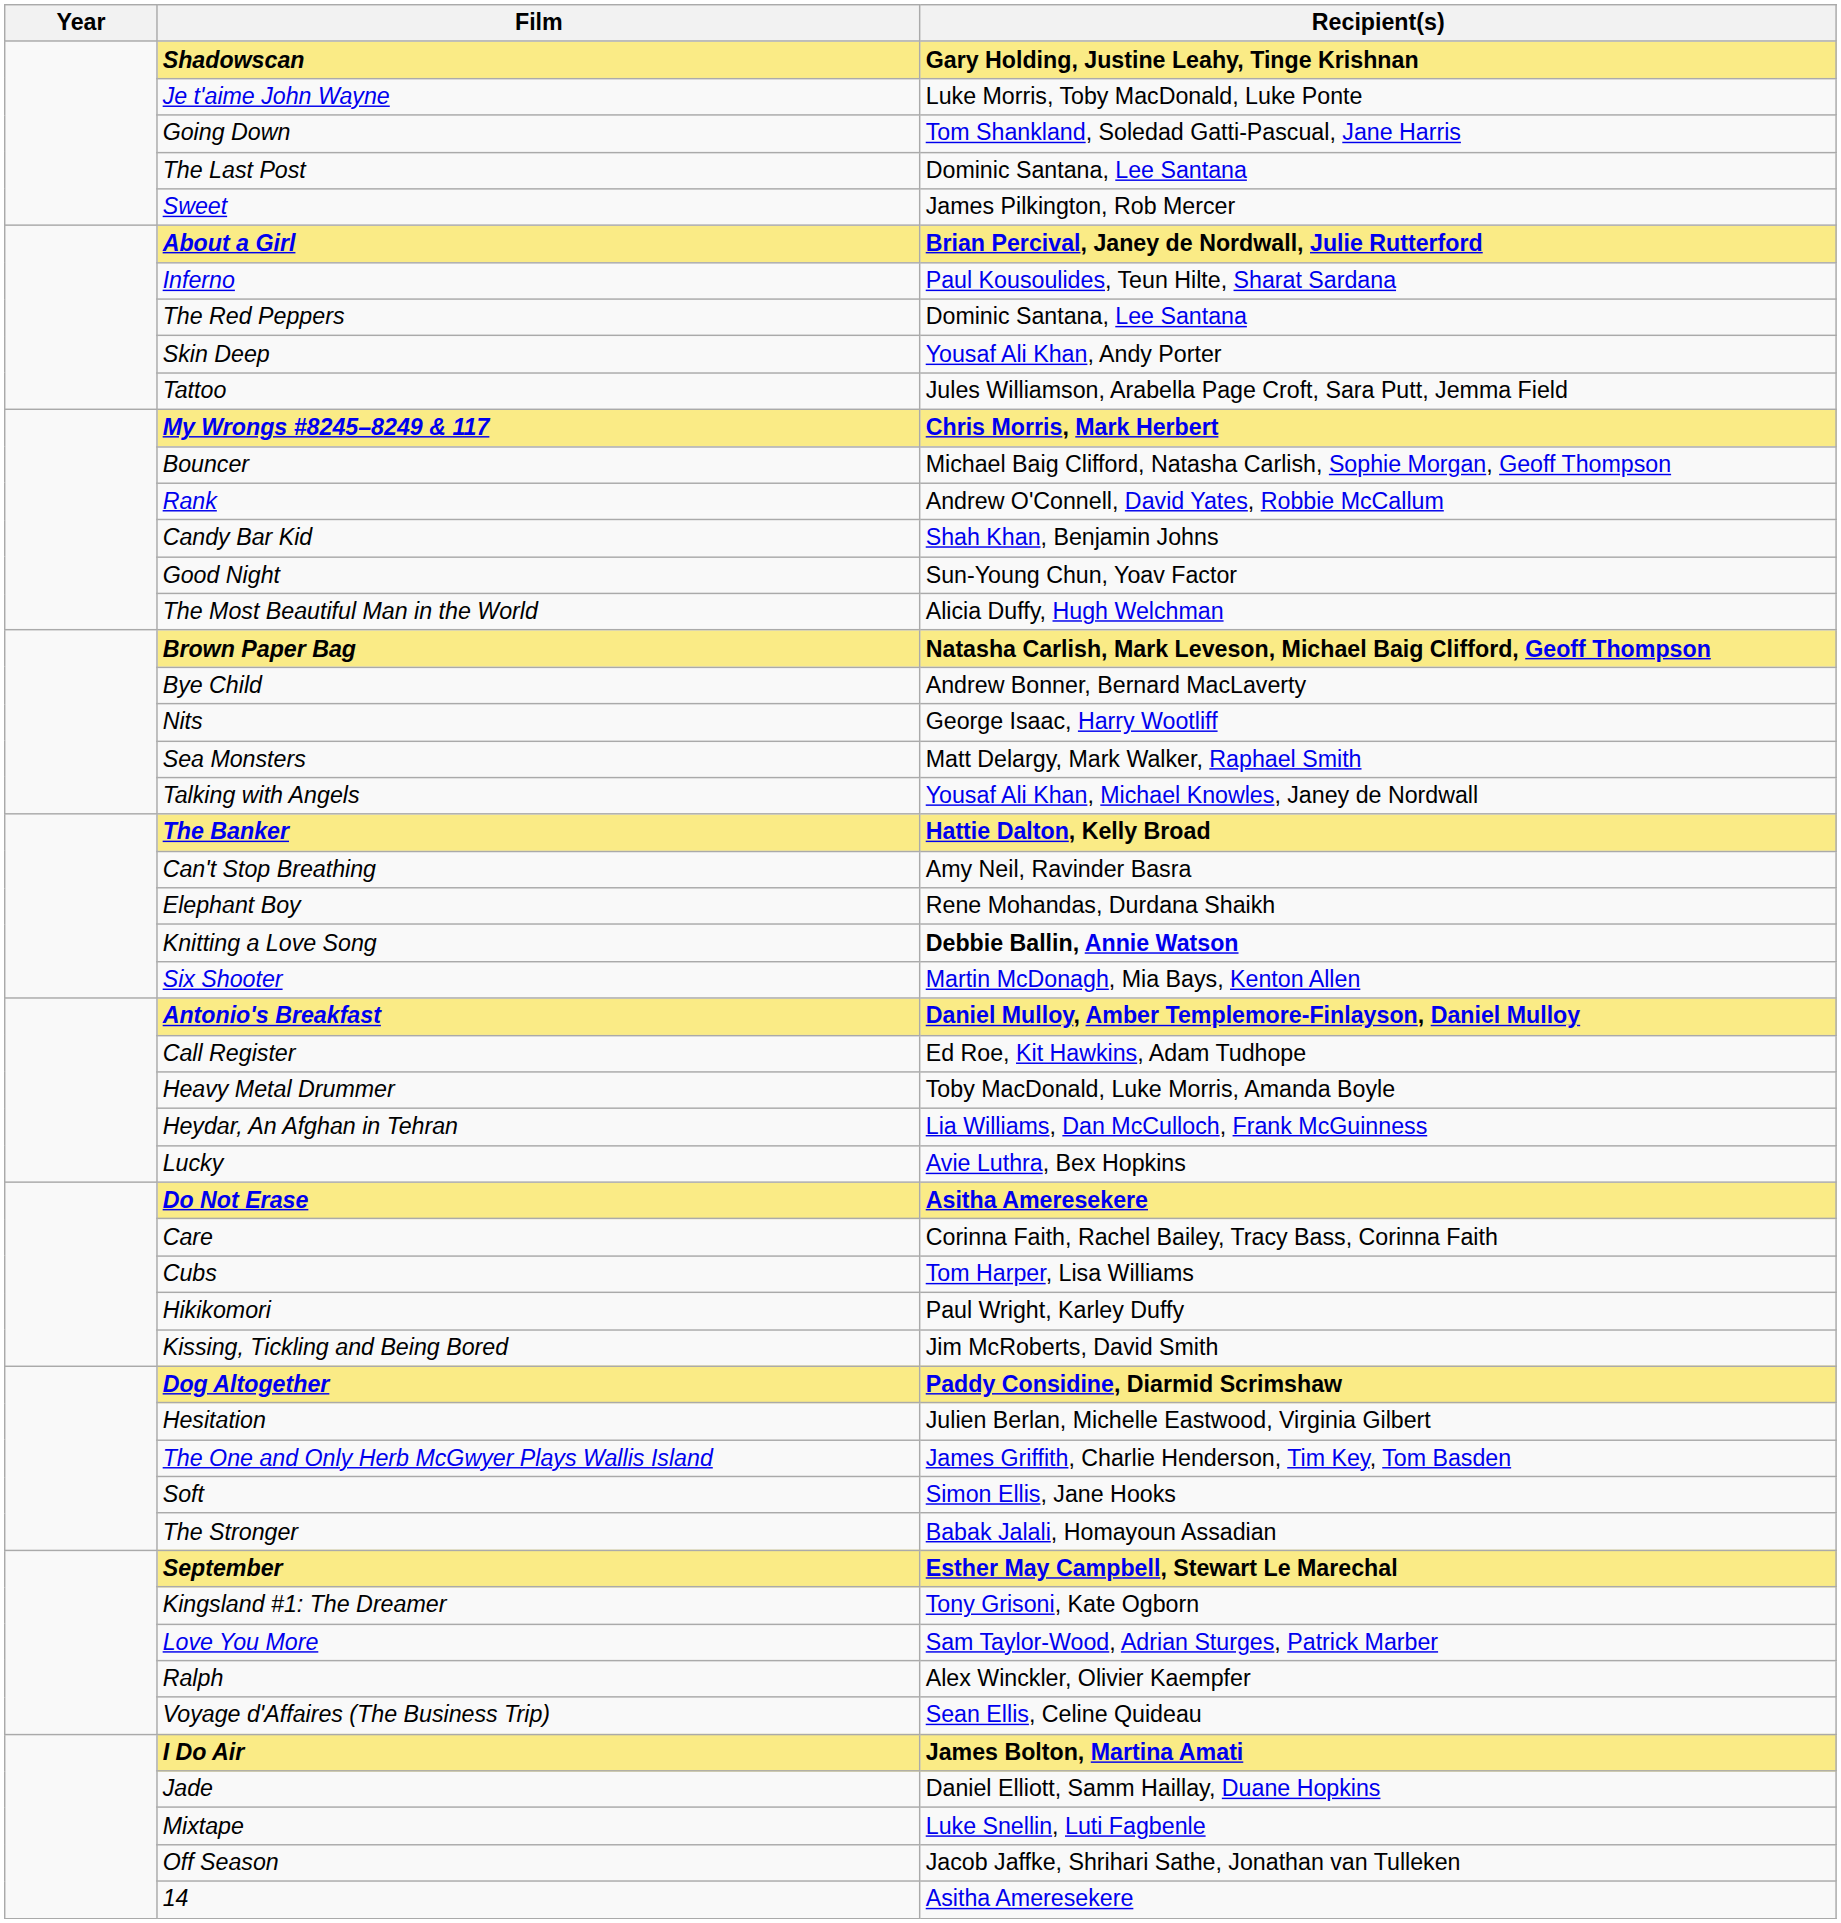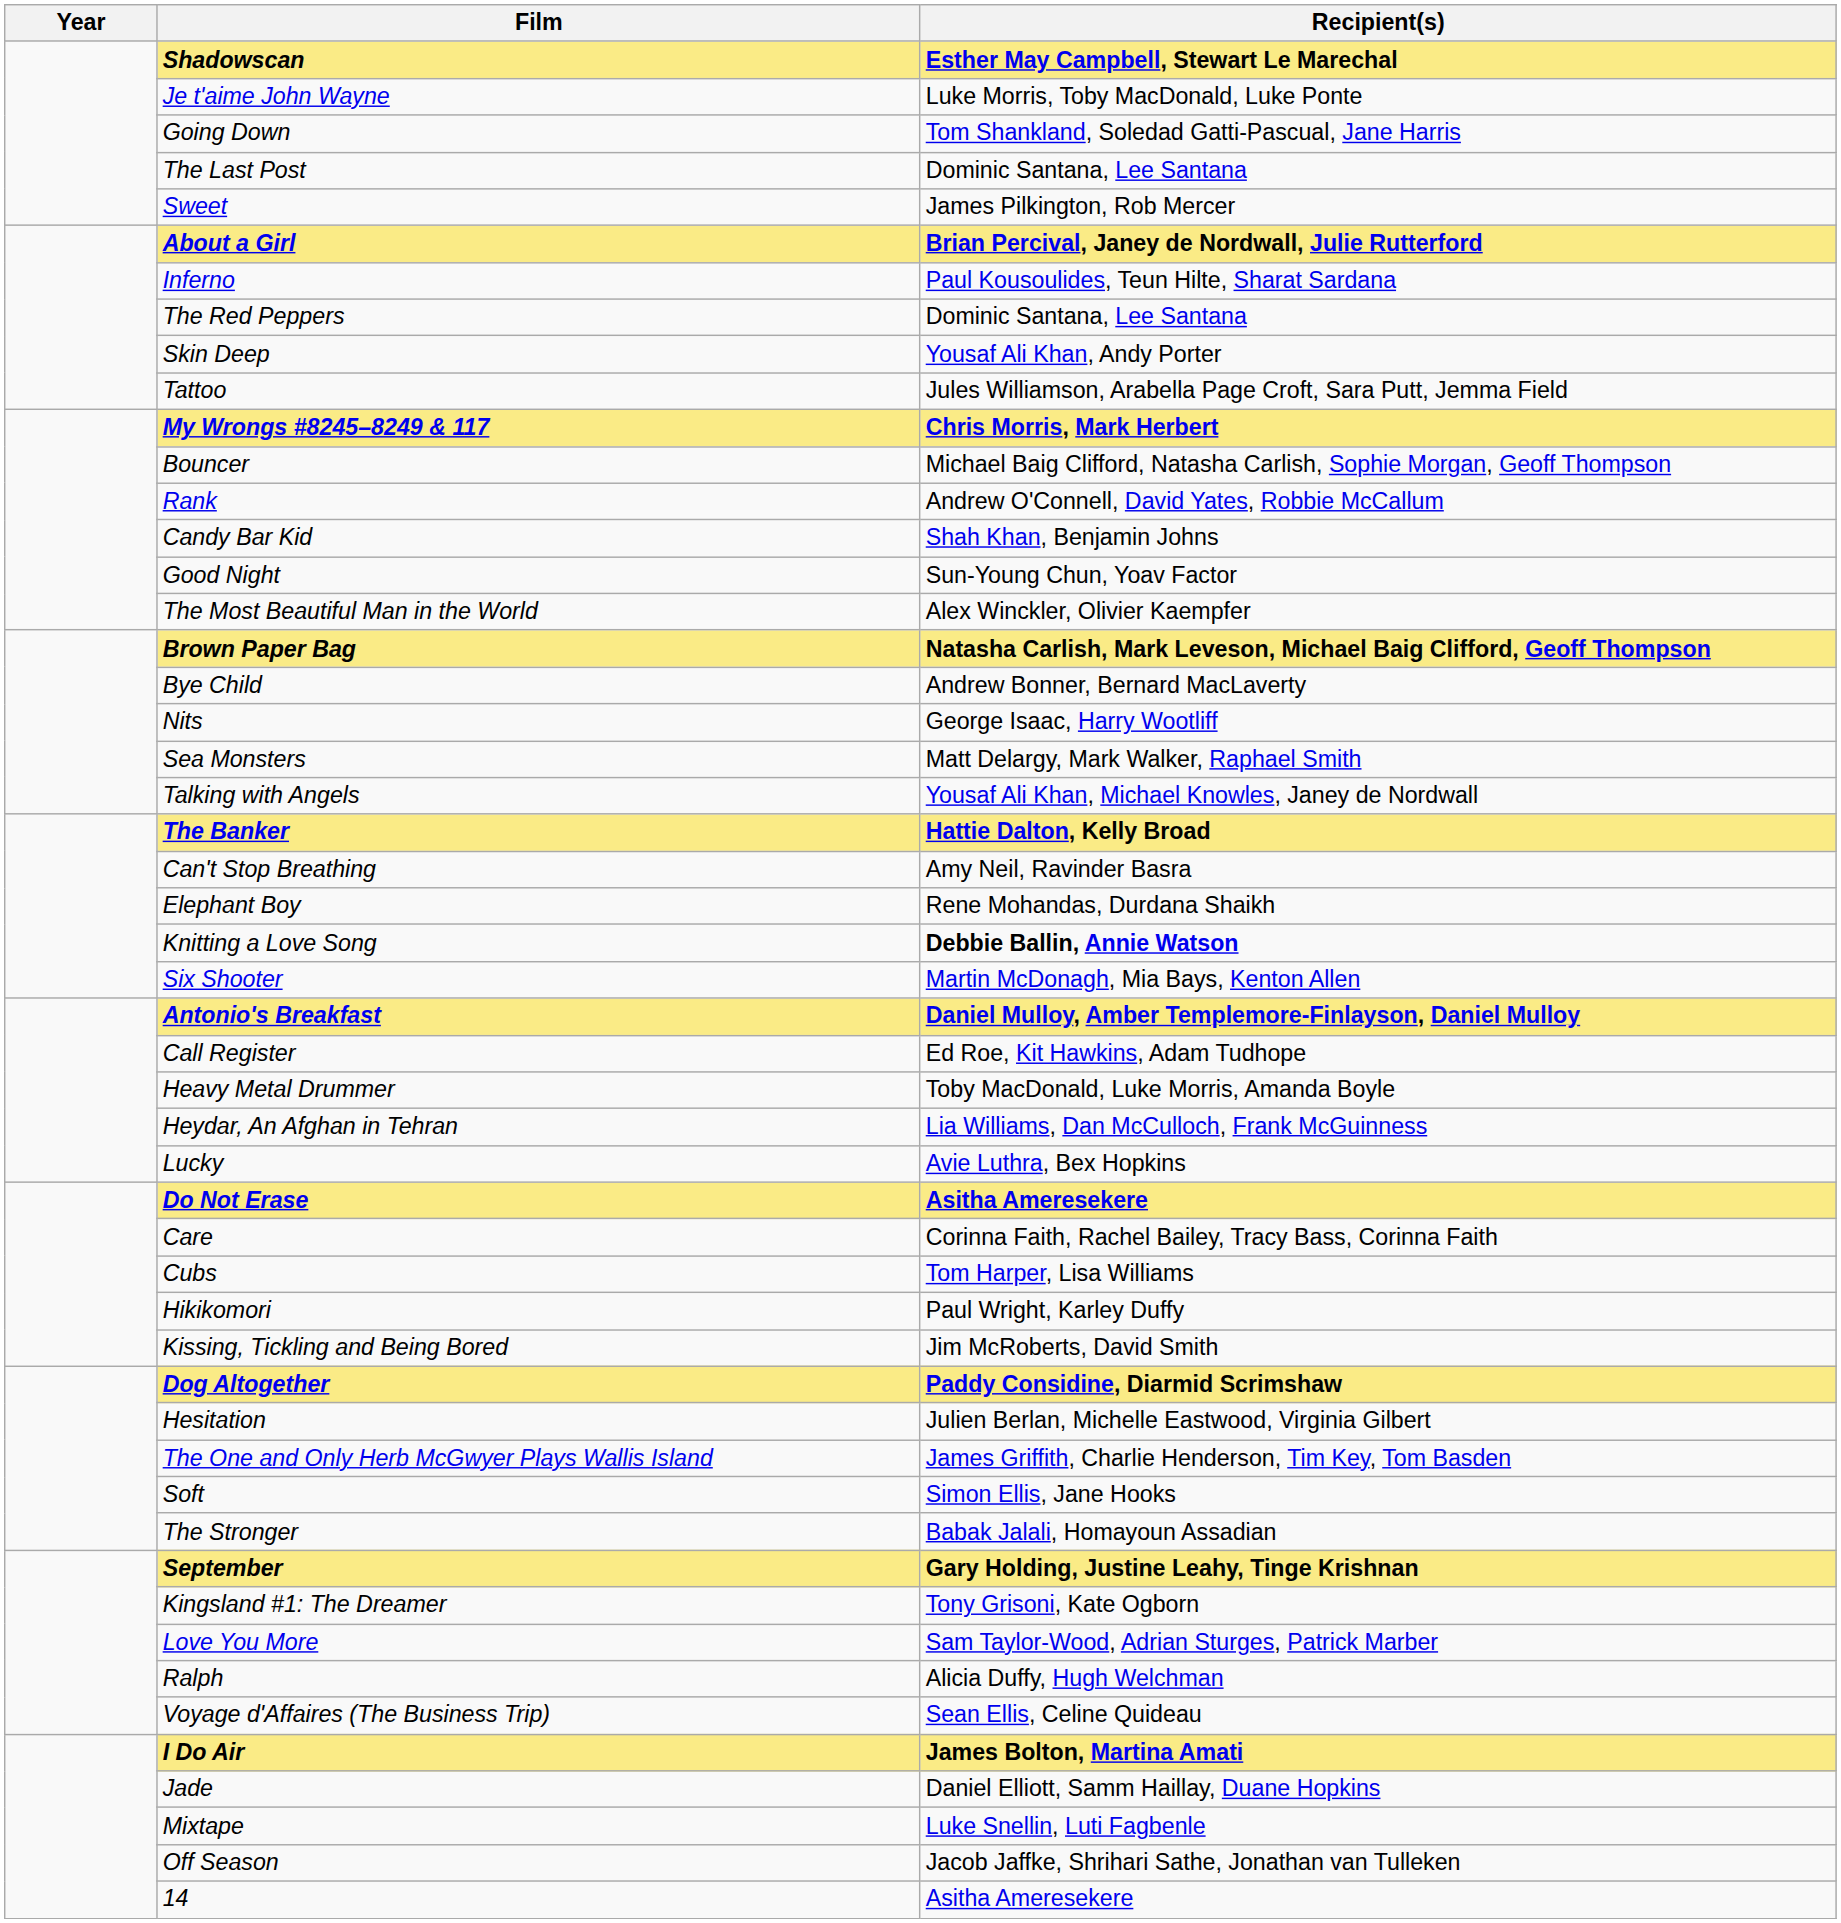 <table class="wikitable" style="width:100%;" cellpadding="5">
 <tr>
 <th style="width:5%;">Year</th>
 <th style="width:25%;">Film</th>
 <th style="width:30%;">Recipient(s)</th>
 </tr>
 <tr>
 <td rowspan="5"></td>
 <td style="background:#FAEB86"><strong><em>Shadowscan</em></strong></td>
-<td style="background:#FAEB86"><strong>Gary Holding, Justine Leahy, Tinge Krishnan</strong></td>
+<td style="background:#FAEB86"><strong><a href='#'>Esther May Campbell</a>, Stewart Le Marechal</strong></td>
 </tr>
 <tr>
 <td><em><a href='#'>Je t'aime John Wayne</a></em></td>
 <td>Luke Morris, Toby MacDonald, Luke Ponte</td>
 </tr>
 <tr>
 <td><em>Going Down</em></td>
 <td><a href='#'>Tom Shankland</a>, Soledad Gatti-Pascual, <a href='#'>Jane Harris</a></td>
 </tr>
 <tr>
 <td><em>The Last Post</em></td>
 <td>Dominic Santana, <a href='#'>Lee Santana</a></td>
 </tr>
 <tr>
 <td><em><a href='#'>Sweet</a></em></td>
 <td>James Pilkington, Rob Mercer</td>
 </tr>
 <tr>
 <td rowspan="5"></td>
 <td style="background:#FAEB86"><strong><em><a href='#'>About a Girl</a></em></strong></td>
 <td style="background:#FAEB86"><strong><a href='#'>Brian Percival</a>, Janey de Nordwall, <a href='#'>Julie Rutterford</a></strong></td>
 </tr>
 <tr>
 <td><em><a href='#'>Inferno</a></em></td>
 <td><a href='#'>Paul Kousoulides</a>, Teun Hilte, <a href='#'>Sharat Sardana</a></td>
 </tr>
 <tr>
 <td><em>The Red Peppers</em></td>
 <td>Dominic Santana, <a href='#'>Lee Santana</a></td>
 </tr>
 <tr>
 <td><em>Skin Deep</em></td>
 <td><a href='#'>Yousaf Ali Khan</a>, Andy Porter</td>
 </tr>
 <tr>
 <td><em>Tattoo</em></td>
 <td>Jules Williamson, Arabella Page Croft, Sara Putt, Jemma Field</td>
 </tr>
 <tr>
 <td rowspan="6"></td>
 <td style="background:#FAEB86"><strong><em><a href='#'>My Wrongs #8245–8249 & 117</a></em></strong></td>
 <td style="background:#FAEB86"><strong><a href='#'>Chris Morris</a>, <a href='#'>Mark Herbert</a></strong></td>
 </tr>
 <tr>
 <td><em>Bouncer</em></td>
 <td>Michael Baig Clifford, Natasha Carlish, <a href='#'>Sophie Morgan</a>, <a href='#'>Geoff Thompson</a></td>
 </tr>
 <tr>
 <td><em><a href='#'>Rank</a></em></td>
 <td>Andrew O'Connell, <a href='#'>David Yates</a>, <a href='#'>Robbie McCallum</a></td>
 </tr>
 <tr>
 <td><em>Candy Bar Kid</em></td>
 <td><a href='#'>Shah Khan</a>, Benjamin Johns</td>
 </tr>
 <tr>
 <td><em>Good Night</em></td>
 <td>Sun-Young Chun, Yoav Factor</td>
 </tr>
 <tr>
 <td><em>The Most Beautiful Man in the World</em></td>
-<td>Alicia Duffy, <a href='#'>Hugh Welchman</a></td>
+<td>Alex Winckler, Olivier Kaempfer</td>
 </tr>
 <tr>
 <td rowspan="5"></td>
 <td style="background:#FAEB86"><strong><em>Brown Paper Bag</em></strong></td>
 <td style="background:#FAEB86"><strong>Natasha Carlish, Mark Leveson, Michael Baig Clifford, <a href='#'>Geoff Thompson</a></strong></td>
 </tr>
 <tr>
 <td><em>Bye Child</em></td>
 <td>Andrew Bonner, Bernard MacLaverty</td>
 </tr>
 <tr>
 <td><em>Nits</em></td>
 <td>George Isaac, <a href='#'>Harry Wootliff</a></td>
 </tr>
 <tr>
 <td><em>Sea Monsters</em></td>
 <td>Matt Delargy, Mark Walker, <a href='#'>Raphael Smith</a></td>
 </tr>
 <tr>
 <td><em>Talking with Angels</em></td>
 <td><a href='#'>Yousaf Ali Khan</a>, <a href='#'>Michael Knowles</a>, Janey de Nordwall</td>
 </tr>
 <tr>
 <td rowspan="5"></td>
 <td style="background:#FAEB86"><strong><em><a href='#'>The Banker</a></em></strong></td>
 <td style="background:#FAEB86"><strong><a href='#'>Hattie Dalton</a>, Kelly Broad</strong></td>
 </tr>
 <tr>
 <td><em>Can't Stop Breathing</em></td>
 <td>Amy Neil, Ravinder Basra</td>
 </tr>
 <tr>
 <td><em>Elephant Boy</em></td>
 <td>Rene Mohandas, Durdana Shaikh</td>
 </tr>
 <tr>
 <td><em>Knitting a Love Song</em></td>
 <td><strong>Debbie Ballin, <a href='#'>Annie Watson</a></strong></td>
 </tr>
 <tr>
 <td><em><a href='#'>Six Shooter</a></em></td>
 <td><a href='#'>Martin McDonagh</a>, Mia Bays, <a href='#'>Kenton Allen</a></td>
 </tr>
 <tr>
 <td rowspan="5"></td>
 <td style="background:#FAEB86"><strong><em><a href='#'>Antonio's Breakfast</a></em></strong></td>
 <td style="background:#FAEB86"><strong><a href='#'>Daniel Mulloy</a>, <a href='#'>Amber Templemore-Finlayson</a>, <a href='#'>Daniel Mulloy</a></strong></td>
 </tr>
 <tr>
 <td><em>Call Register</em></td>
 <td>Ed Roe, <a href='#'>Kit Hawkins</a>, Adam Tudhope</td>
 </tr>
 <tr>
 <td><em>Heavy Metal Drummer</em></td>
 <td>Toby MacDonald, Luke Morris, Amanda Boyle</td>
 </tr>
 <tr>
 <td><em>Heydar, An Afghan in Tehran</em></td>
 <td><a href='#'>Lia Williams</a>, <a href='#'>Dan McCulloch</a>, <a href='#'>Frank McGuinness</a></td>
 </tr>
 <tr>
 <td><em>Lucky</em></td>
 <td><a href='#'>Avie Luthra</a>, Bex Hopkins</td>
 </tr>
 <tr>
 <td rowspan="5"></td>
 <td style="background:#FAEB86"><strong><em><a href='#'>Do Not Erase</a></em></strong></td>
 <td style="background:#FAEB86"><strong><a href='#'>Asitha Ameresekere</a></strong></td>
 </tr>
 <tr>
 <td><em>Care</em></td>
 <td>Corinna Faith, Rachel Bailey, Tracy Bass, Corinna Faith</td>
 </tr>
 <tr>
 <td><em>Cubs</em></td>
 <td><a href='#'>Tom Harper</a>, Lisa Williams</td>
 </tr>
 <tr>
 <td><em>Hikikomori</em></td>
 <td>Paul Wright, Karley Duffy</td>
 </tr>
 <tr>
 <td><em>Kissing, Tickling and Being Bored</em></td>
 <td>Jim McRoberts, David Smith</td>
 </tr>
 <tr>
 <td rowspan="5"></td>
 <td style="background:#FAEB86"><strong><em><a href='#'>Dog Altogether</a></em></strong></td>
 <td style="background:#FAEB86"><strong><a href='#'>Paddy Considine</a>, Diarmid Scrimshaw</strong></td>
 </tr>
 <tr>
 <td><em>Hesitation</em></td>
 <td>Julien Berlan, Michelle Eastwood, Virginia Gilbert</td>
 </tr>
 <tr>
 <td><em><a href='#'>The One and Only Herb McGwyer Plays Wallis Island</a></em></td>
 <td><a href='#'>James Griffith</a>, Charlie Henderson, <a href='#'>Tim Key</a>, <a href='#'>Tom Basden</a></td>
 </tr>
 <tr>
 <td><em>Soft</em></td>
 <td><a href='#'>Simon Ellis</a>, Jane Hooks</td>
 </tr>
 <tr>
 <td><em>The Stronger</em></td>
 <td><a href='#'>Babak Jalali</a>, Homayoun Assadian</td>
 </tr>
 <tr>
 <td rowspan="5"></td>
 <td style="background:#FAEB86"><strong><em>September</em></strong></td>
-<td style="background:#FAEB86"><strong><a href='#'>Esther May Campbell</a>, Stewart Le Marechal</strong></td>
+<td style="background:#FAEB86"><strong>Gary Holding, Justine Leahy, Tinge Krishnan</strong></td>
 </tr>
 <tr>
 <td><em>Kingsland #1: The Dreamer</em></td>
 <td><a href='#'>Tony Grisoni</a>, Kate Ogborn</td>
 </tr>
 <tr>
 <td><em><a href='#'>Love You More</a></em></td>
 <td><a href='#'>Sam Taylor-Wood</a>, <a href='#'>Adrian Sturges</a>, <a href='#'>Patrick Marber</a></td>
 </tr>
 <tr>
 <td><em>Ralph</em></td>
-<td>Alex Winckler, Olivier Kaempfer</td>
+<td>Alicia Duffy, <a href='#'>Hugh Welchman</a></td>
 </tr>
 <tr>
 <td><em>Voyage d'Affaires (The Business Trip)</em></td>
 <td><a href='#'>Sean Ellis</a>, Celine Quideau</td>
 </tr>
 <tr>
 <td rowspan="5"></td>
 <td style="background:#FAEB86"><strong><em>I Do Air</em></strong></td>
 <td style="background:#FAEB86"><strong>James Bolton, <a href='#'>Martina Amati</a></strong></td>
 </tr>
 <tr>
 <td><em>Jade</em></td>
 <td>Daniel Elliott, Samm Haillay, <a href='#'>Duane Hopkins</a></td>
 </tr>
 <tr>
 <td><em>Mixtape</em></td>
 <td><a href='#'>Luke Snellin</a>, <a href='#'>Luti Fagbenle</a></td>
 </tr>
 <tr>
 <td><em>Off Season</em></td>
 <td>Jacob Jaffke, Shrihari Sathe, Jonathan van Tulleken</td>
 </tr>
 <tr>
 <td><em>14</em></td>
 <td><a href='#'>Asitha Ameresekere</a></td>
 </tr>
 </table>
